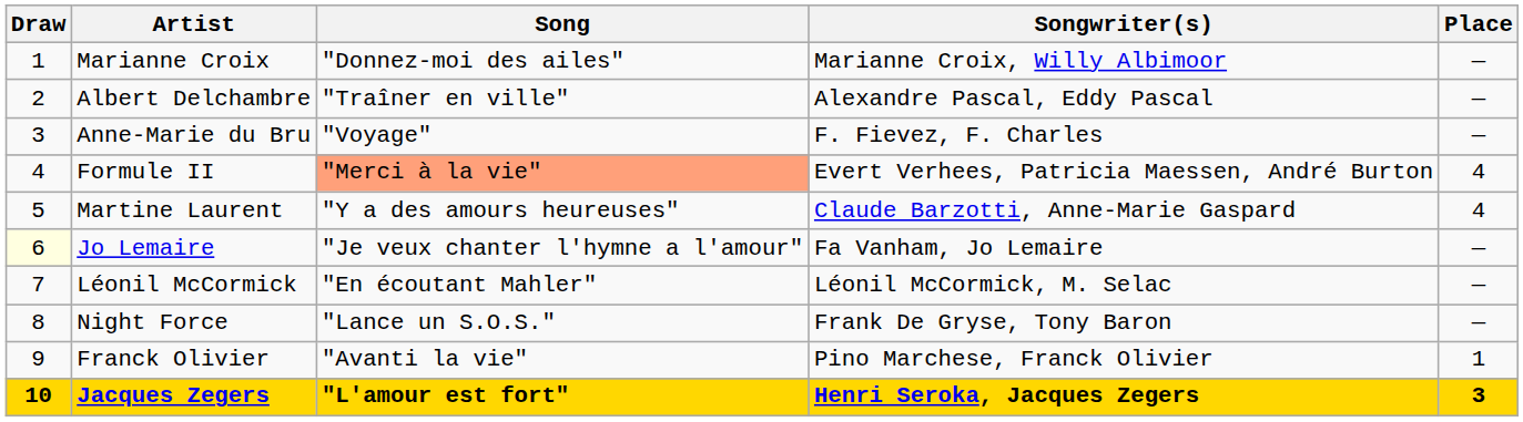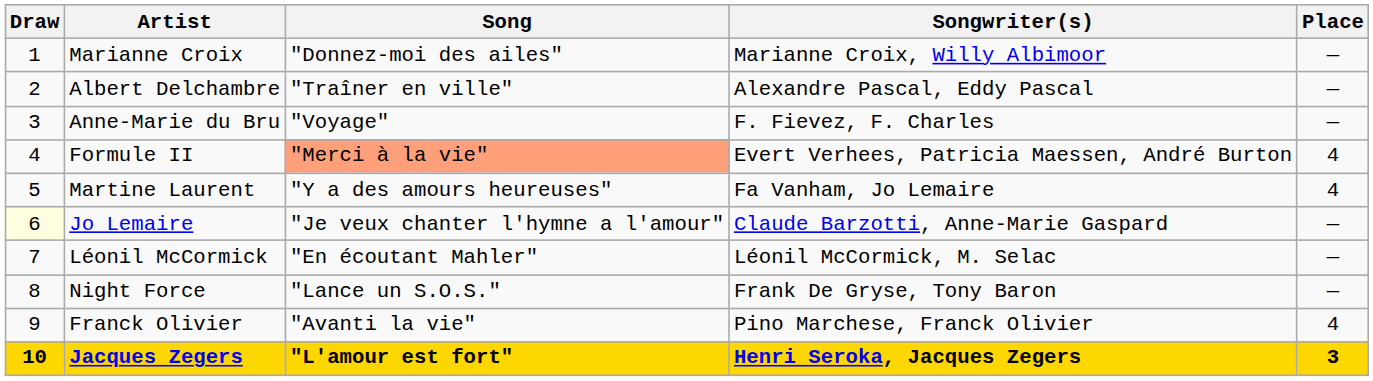 <table class="sortable wikitable" style="margin: 1em auto 1em auto; text-align:center">
 <tr>
 <th>Draw</th>
 <th>Artist</th>
 <th>Song</th>
 <th>Songwriter(s)</th>
 <th>Place</th>
 </tr>
 <tr>
 <td>1</td>
 <td align="left">Marianne Croix</td>
 <td align="left">"Donnez-moi des ailes"</td>
 <td align="left">Marianne Croix, <a href='#'>Willy Albimoor</a></td>
 <td>—</td>
 </tr>
 <tr>
 <td>2</td>
 <td align="left">Albert Delchambre</td>
 <td align="left">"Traîner en ville"</td>
 <td align="left">Alexandre Pascal, Eddy Pascal</td>
 <td>—</td>
 </tr>
 <tr>
 <td>3</td>
 <td align="left">Anne-Marie du Bru</td>
 <td align="left">"Voyage"</td>
 <td align="left">F. Fievez, F. Charles</td>
 <td>—</td>
 </tr>
 <tr>
 <td>4</td>
 <td align="left">Formule II</td>
 <td align="left" style="background: lightsalmon;">"Merci à la vie"</td>
 <td align="left">Evert Verhees, Patricia Maessen, André Burton</td>
 <td>4</td>
 </tr>
 <tr>
 <td>5</td>
 <td align="left">Martine Laurent</td>
 <td align="left">"Y a des amours heureuses"</td>
-<td align="left"><a href='#'>Claude Barzotti</a>, Anne-Marie Gaspard</td>
+<td align="left">Fa Vanham, Jo Lemaire</td>
 <td>4</td>
 </tr>
 <tr>
 <td style="background: lightyellow;">6</td>
 <td align="left"><a href='#'>Jo Lemaire</a></td>
 <td align="left">"Je veux chanter l'hymne a l'amour"</td>
-<td align="left">Fa Vanham, Jo Lemaire</td>
+<td align="left"><a href='#'>Claude Barzotti</a>, Anne-Marie Gaspard</td>
 <td>—</td>
 </tr>
 <tr>
 <td>7</td>
 <td align="left">Léonil McCormick</td>
 <td align="left">"En écoutant Mahler"</td>
 <td align="left">Léonil McCormick, M. Selac</td>
 <td>—</td>
 </tr>
 <tr>
 <td>8</td>
 <td align="left">Night Force</td>
 <td align="left">"Lance un S.O.S."</td>
 <td align="left">Frank De Gryse, Tony Baron</td>
 <td>—</td>
 </tr>
 <tr>
 <td>9</td>
 <td align="left">Franck Olivier</td>
 <td align="left">"Avanti la vie"</td>
 <td align="left">Pino Marchese, Franck Olivier</td>
-<td>1</td>
+<td>4</td>
 </tr>
 <tr style="font-weight:bold; background:gold;">
 <td>10</td>
 <td align="left"><a href='#'>Jacques Zegers</a></td>
 <td align="left">"L'amour est fort"</td>
 <td align="left"><a href='#'>Henri Seroka</a>, Jacques Zegers</td>
 <td>3</td>
 </tr>
 </table>
